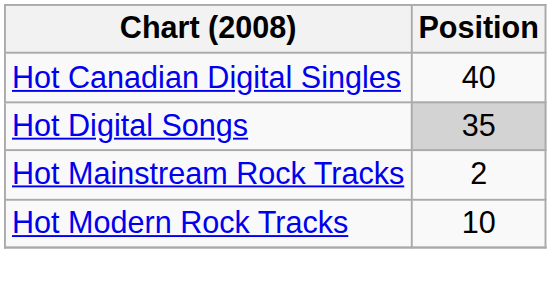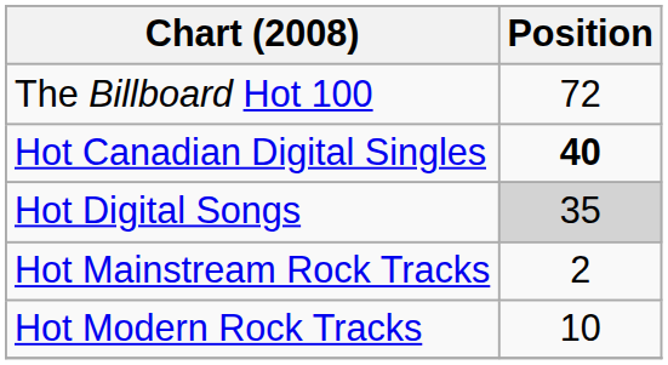 <table class="wikitable">
 <tr>
 <th>Chart (2008)</th>
 <th>Position</th>
 </tr>
 <tr>
+<td>The <em>Billboard</em> <a href='#'>Hot 100</a></td>
+<td align="center">72</td>
+</tr>
+<tr>
 <td><a href='#'>Hot Canadian Digital Singles</a></td>
-<td align="center">40</td>
+<td align="center"><strong>40</strong></td>
 </tr>
 <tr>
 <td><a href='#'>Hot Digital Songs</a></td>
 <td align="center" style="background: lightgrey;">35</td>
 </tr>
 <tr>
 <td><a href='#'>Hot Mainstream Rock Tracks</a></td>
 <td align="center">2</td>
 </tr>
 <tr>
 <td><a href='#'>Hot Modern Rock Tracks</a></td>
 <td align="center">10</td>
 </tr>
 <tr>
 </tr>
 </table>
